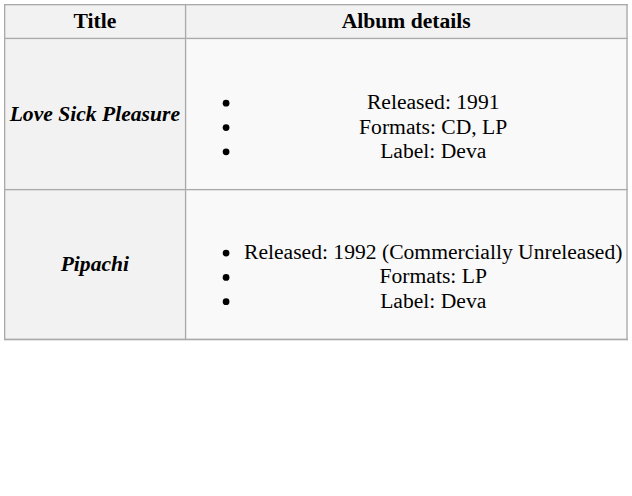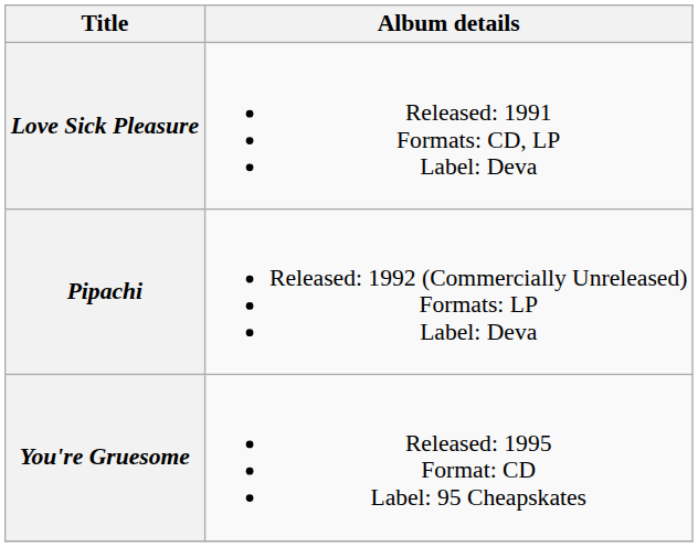 <table class="wikitable plainrowheaders" style="text-align:center;">
 <tr>
 <th scope="col">Title</th>
 <th scope="col">Album details</th>
 </tr>
 <tr>
 <th scope="row"><em>Love Sick Pleasure</em></th>
 <td><br><ul><li>Released: 1991</li><li>Formats: CD, LP</li><li>Label: Deva</li></ul></td>
 </tr>
 <tr>
 <th scope="row"><em>Pipachi</em></th>
 <td><br><ul><li>Released: 1992 (Commercially Unreleased)</li><li>Formats: LP</li><li>Label: Deva</li></ul></td>
 </tr>
 <tr>
+<th scope="row"><em>You're Gruesome</em></th>
+<td><br><ul><li>Released: 1995</li><li>Format: CD</li><li>Label: 95 Cheapskates</li></ul></td>
+</tr>
+<tr>
 </tr>
 </table>
